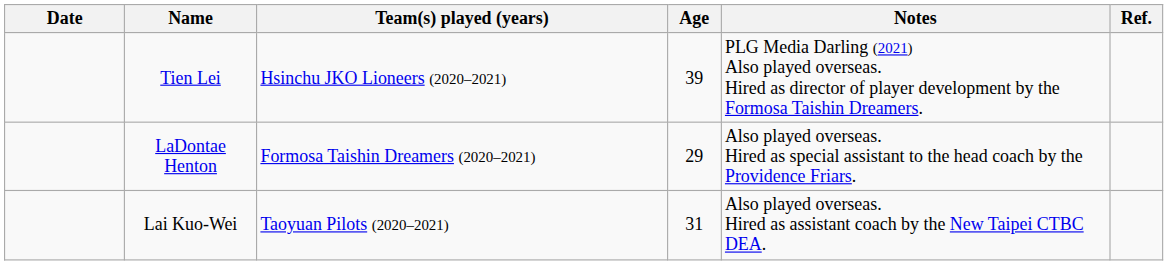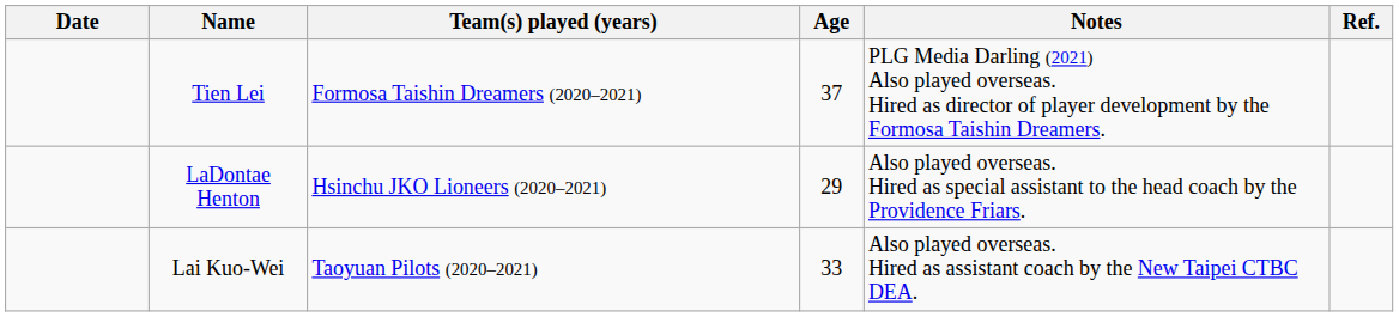 <table class="wikitable sortable" style="text-align:center">
 <tr>
 <th style="width:100px">Date</th>
 <th style="width:110px">Name</th>
 <th style="width:360px">Team(s) played (years)</th>
 <th style="width:40px">Age</th>
 <th style="width:340px">Notes</th>
 <th style="width:40px">Ref.</th>
 </tr>
 <tr>
 <td align="center"></td>
 <td align="center"><a href='#'>Tien Lei</a></td>
-<td align="left"><a href='#'>Hsinchu JKO Lioneers</a> <small>(2020–2021)</small></td>
-<td align="center">39</td>
+<td align="left"><a href='#'>Formosa Taishin Dreamers</a> <small>(2020–2021)</small></td>
+<td align="center">37</td>
 <td align="left">PLG Media Darling <small>(<a href='#'>2021</a>)</small><br>Also played overseas.<br>Hired as director of player development by the <a href='#'>Formosa Taishin Dreamers</a>.</td>
 <td align="center"></td>
 </tr>
 <tr>
 <td align="center"></td>
 <td align="center"><a href='#'>LaDontae Henton</a></td>
-<td align="left"><a href='#'>Formosa Taishin Dreamers</a> <small>(2020–2021)</small></td>
+<td align="left"><a href='#'>Hsinchu JKO Lioneers</a> <small>(2020–2021)</small></td>
 <td align="center">29</td>
 <td align="left">Also played overseas.<br>Hired as special assistant to the head coach by the <a href='#'>Providence Friars</a>.</td>
 <td align="center"></td>
 </tr>
 <tr>
 <td align="center"></td>
 <td align="center">Lai Kuo-Wei</td>
 <td align="left"><a href='#'>Taoyuan Pilots</a> <small>(2020–2021)</small></td>
-<td align="center">31</td>
+<td align="center">33</td>
 <td align="left">Also played overseas.<br>Hired as assistant coach by the <a href='#'>New Taipei CTBC DEA</a>.</td>
 <td align="center"></td>
 </tr>
 </table>
